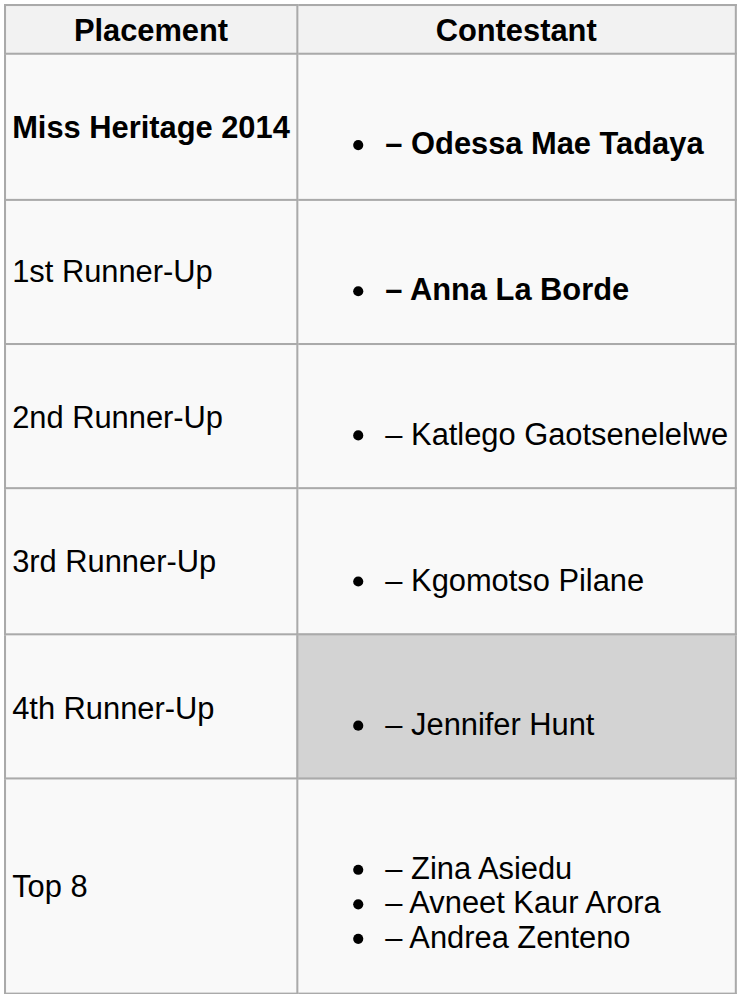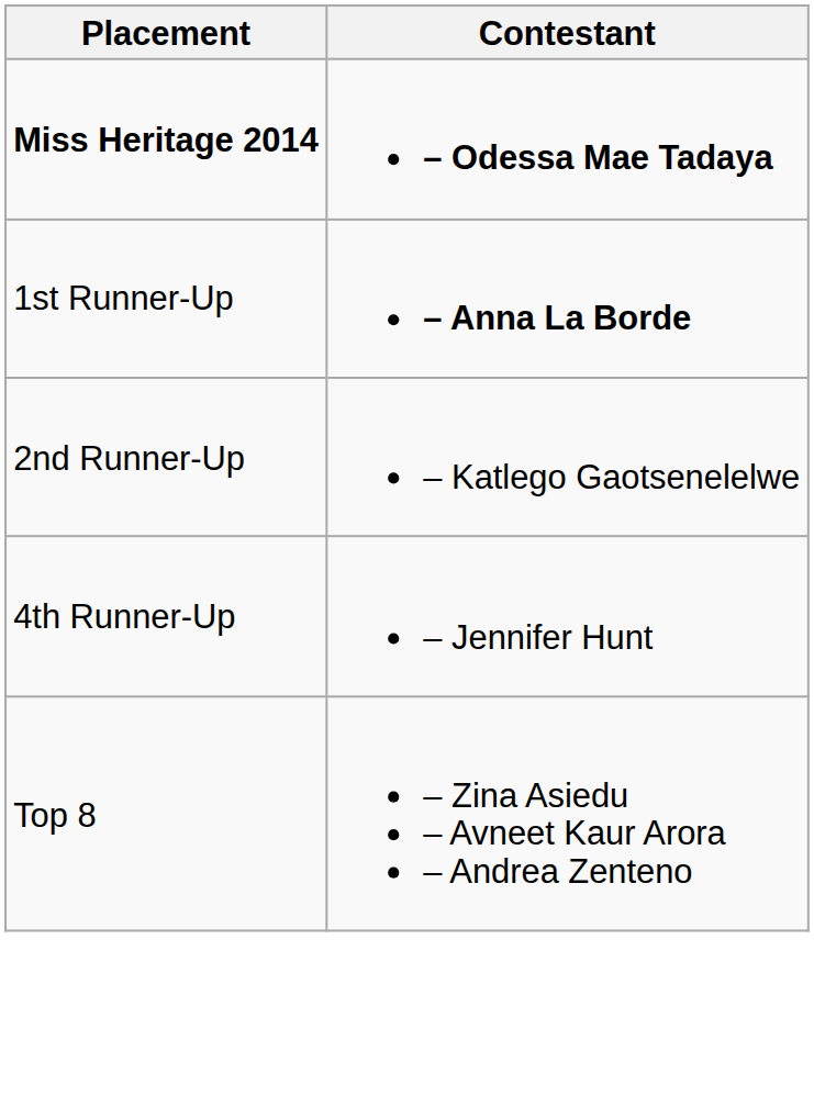 <table class="wikitable sortable" style="font-size: 95%;">
 <tr>
 <th>Placement</th>
 <th>Contestant</th>
 </tr>
 <tr>
 <td><strong>Miss Heritage 2014</strong></td>
 <td><br><ul><li><strong> – Odessa Mae Tadaya</strong></li></ul></td>
 </tr>
 <tr>
 <td>1st Runner-Up</td>
 <td><strong><br><ul><li> – Anna La Borde</li></ul></strong></td>
 </tr>
 <tr>
 <td>2nd Runner-Up</td>
 <td><br><ul><li> – Katlego Gaotsenelelwe</li></ul></td>
 </tr>
 <tr>
-<td>3rd Runner-Up</td>
-<td><br><ul><li> – Kgomotso Pilane</li></ul></td>
-</tr>
-<tr>
 <td>4th Runner-Up</td>
-<td style="background: lightgrey;"><br><ul><li> – Jennifer Hunt</li></ul></td>
+<td><br><ul><li> – Jennifer Hunt</li></ul></td>
 </tr>
 <tr>
 <td>Top 8</td>
 <td><br><ul><li> – Zina Asiedu</li><li> – Avneet Kaur Arora</li><li> – Andrea Zenteno</li></ul></td>
 </tr>
 </table>
